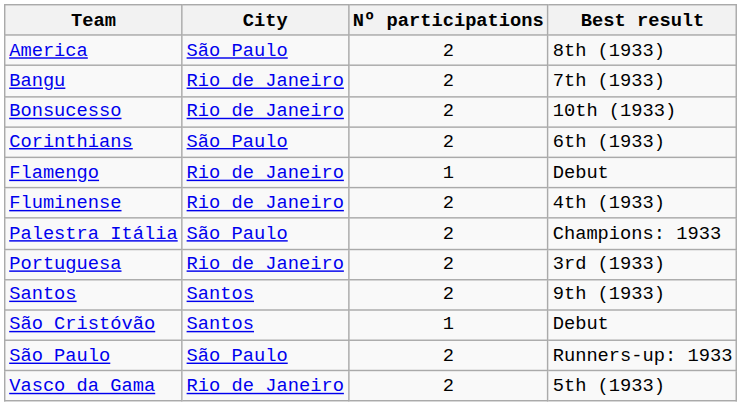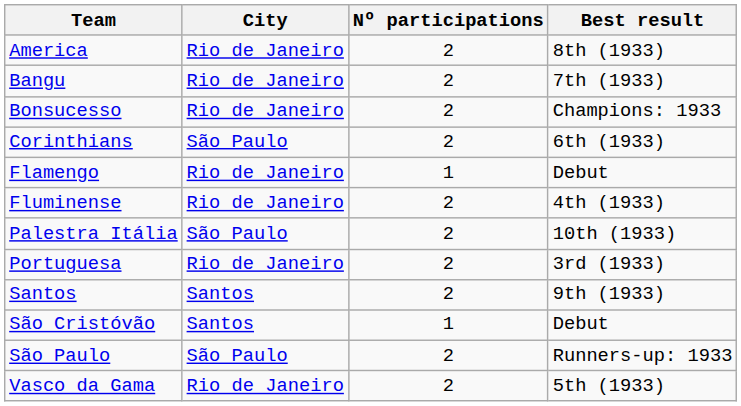 <table class="wikitable sortable">
 <tr>
 <th>Team</th>
 <th>City</th>
 <th>Nº participations</th>
 <th>Best result</th>
 </tr>
 <tr>
 <td><a href='#'>America</a></td>
-<td> <a href='#'>São Paulo</a></td>
+<td> <a href='#'>Rio de Janeiro</a></td>
 <td align=center>2</td>
 <td>8th (1933)</td>
 </tr>
 <tr>
 <td><a href='#'>Bangu</a></td>
 <td> <a href='#'>Rio de Janeiro</a></td>
 <td align=center>2</td>
 <td>7th (1933)</td>
 </tr>
 <tr>
 <td><a href='#'>Bonsucesso</a></td>
 <td> <a href='#'>Rio de Janeiro</a></td>
 <td align=center>2</td>
-<td>10th (1933)</td>
+<td>Champions: 1933</td>
 </tr>
 <tr>
 <td><a href='#'>Corinthians</a></td>
 <td> <a href='#'>São Paulo</a></td>
 <td align=center>2</td>
 <td>6th (1933)</td>
 </tr>
 <tr>
 <td><a href='#'>Flamengo</a></td>
 <td> <a href='#'>Rio de Janeiro</a></td>
 <td align=center>1</td>
 <td>Debut</td>
 </tr>
 <tr>
 <td><a href='#'>Fluminense</a></td>
 <td> <a href='#'>Rio de Janeiro</a></td>
 <td align=center>2</td>
 <td>4th (1933)</td>
 </tr>
 <tr>
 <td><a href='#'>Palestra Itália</a></td>
 <td> <a href='#'>São Paulo</a></td>
 <td align=center>2</td>
-<td>Champions: 1933</td>
+<td>10th (1933)</td>
 </tr>
 <tr>
 <td><a href='#'>Portuguesa</a></td>
 <td> <a href='#'>Rio de Janeiro</a></td>
 <td align=center>2</td>
 <td>3rd (1933)</td>
 </tr>
 <tr>
 <td><a href='#'>Santos</a></td>
 <td> <a href='#'>Santos</a></td>
 <td align=center>2</td>
 <td>9th (1933)</td>
 </tr>
 <tr>
 <td><a href='#'>São Cristóvão</a></td>
 <td> <a href='#'>Santos</a></td>
 <td align=center>1</td>
 <td>Debut</td>
 </tr>
 <tr>
 <td><a href='#'>São Paulo</a></td>
 <td> <a href='#'>São Paulo</a></td>
 <td align=center>2</td>
 <td>Runners-up: 1933</td>
 </tr>
 <tr>
 <td><a href='#'>Vasco da Gama</a></td>
 <td> <a href='#'>Rio de Janeiro</a></td>
 <td align=center>2</td>
 <td>5th (1933)</td>
 </tr>
 </table>
